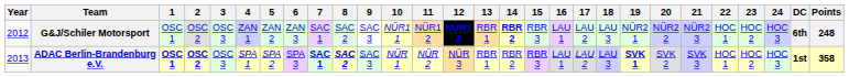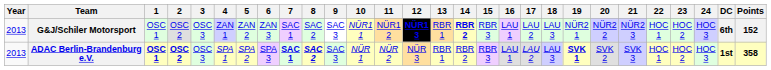 <table class="wikitable" style="text-align:center; font-size:90%">
 <tr>
 <th>Year</th>
 <th>Team</th>
 <th>1</th>
 <th>2</th>
 <th>3</th>
 <th>4</th>
 <th>5</th>
 <th>6</th>
 <th>7</th>
 <th>8</th>
 <th>9</th>
 <th>10</th>
 <th>11</th>
 <th>12</th>
 <th>13</th>
 <th>14</th>
 <th>15</th>
 <th>16</th>
 <th>17</th>
 <th>18</th>
 <th>19</th>
 <th>20</th>
 <th>21</th>
 <th>22</th>
 <th>23</th>
 <th>24</th>
 <th>DC</th>
 <th>Points</th>
 </tr>
 <tr>
-<td><a href='#'>2012</a></td>
+<td><a href='#'>2013</a></td>
 <th>G&J/Schiler Motorsport</th>
 <td style="background:#DFFFDF;"><a href='#'>OSC<br>1</a><br></td>
 <td style="background:#DFDFDF;"><a href='#'>OSC<br>2</a><br></td>
 <td style="background:#DFFFDF;"><a href='#'>OSC<br>3</a><br></td>
 <td style="background:#CFCFFF;"><a href='#'>ZAN<br>1</a><br></td>
 <td style="background:#DFFFDF;"><a href='#'>ZAN<br>2</a><br></td>
 <td style="background:#DFFFDF;"><a href='#'>ZAN<br>3</a><br></td>
 <td style="background:#EFCFFF;"><a href='#'>SAC<br>1</a><br></td>
 <td style="background:#DFFFDF;"><a href='#'>SAC<br>2</a><br></td>
 <td style="background:#FFFFFF;"><a href='#'>SAC<br>3</a><br></td>
 <td style="background:#FFFFBF;"><em><a href='#'>NÜR1<br>1</a></em><br></td>
 <td style="background:#FFDF9F;"><a href='#'>NÜR1<br>2</a><br></td>
 <td style="background:#000000;color:white"><strong><a href='#'><span>NÜR1<br>3</span></a><br></strong></td>
 <td style="background:#FFDF9F;"><a href='#'>RBR<br>1</a><br></td>
 <td style="background:#FFFFBF;"><strong><a href='#'>RBR<br>2</a></strong><br></td>
 <td style="background:#DFFFDF;"><a href='#'>RBR<br>3</a><br></td>
 <td style="background:#EFCFFF;"><a href='#'>LAU<br>1</a><br></td>
 <td style="background:#DFFFDF;"><a href='#'>LAU<br>2</a><br></td>
 <td style="background:#DFFFDF;"><a href='#'>LAU<br>3</a><br></td>
 <td style="background:#DFFFDF;"><a href='#'>NÜR2<br>1</a><br></td>
 <td style="background:#CFCFFF;"><a href='#'>NÜR2<br>2</a><br></td>
 <td style="background:#CFCFFF;"><a href='#'>NÜR2<br>3</a><br></td>
 <td style="background:#DFFFDF;"><a href='#'>HOC<br>1</a><br></td>
 <td style="background:#DFFFDF;"><a href='#'>HOC<br>2</a><br></td>
 <td style="background:#CFCFFF;"><a href='#'>HOC<br>3</a><br></td>
 <th>6th</th>
-<th>248</th>
+<th>152</th>
 </tr>
 <tr>
 <td><a href='#'>2013</a></td>
 <th><a href='#'>ADAC Berlin-Brandenburg e.V.</a></th>
 <td style="background:#FFFFBF;"><strong><a href='#'>OSC<br>1</a></strong><br></td>
 <td style="background:#FFFFBF;"><strong><a href='#'>OSC<br>2</a></strong><br></td>
 <td style="background:#DFFFDF;"><a href='#'>OSC<br>3</a><br></td>
 <td style="background:#FFFFBF;"><em><a href='#'>SPA<br>1</a></em><br></td>
 <td style="background:#FFFFBF;"><em><a href='#'>SPA<br>2</a></em><br></td>
 <td style="background:#EFCFFF;"><a href='#'>SPA<br>3</a><br></td>
 <td style="background:#DFFFDF;"><strong><a href='#'>SAC<br>1</a></strong><br></td>
 <td style="background:#FFFFBF;"><strong><em><a href='#'>SAC<br>2</a></em></strong><br></td>
 <td style="background:#DFFFDF;"><a href='#'>SAC<br>3</a><br></td>
 <td style="background:#FFFFBF;"><em><a href='#'>NÜR<br>1</a></em><br></td>
 <td style="background:#FFFFBF;"><em><a href='#'>NÜR<br>2</a></em><br></td>
 <td style="background:#FFDF9F;"><a href='#'>NÜR<br>3</a><br></td>
 <td style="background:#FFFFBF;"><a href='#'>RBR<br>1</a><br></td>
 <td style="background:#FFFFBF;"><a href='#'>RBR<br>2</a><br></td>
 <td style="background:#EFCFFF;"><a href='#'>RBR<br>3</a><br></td>
 <td style="background:#DFDFDF;"><a href='#'>LAU<br>1</a><br></td>
 <td style="background:#DFDFDF;"><em><a href='#'>LAU<br>2</a></em><br></td>
 <td style="background:#CFCFFF;"><a href='#'>LAU<br>3</a><br></td>
 <td style="background:#FFFFBF;"><strong><a href='#'>SVK<br>1</a></strong><br></td>
 <td style="background:#DFDFDF;"><a href='#'>SVK<br>2</a><br></td>
 <td style="background:#CFCFFF;"><a href='#'>SVK<br>3</a><br></td>
 <td style="background:#FFFFBF;"><a href='#'>HOC<br>1</a><br></td>
 <td style="background:#FFFFBF;"><a href='#'>HOC<br>2</a><br></td>
 <td style="background:#DFFFDF;"><a href='#'>HOC<br>3</a><br></td>
 <th style="background:#FFFFBF;">1st</th>
 <th style="background:#FFFFBF;">358</th>
 </tr>
 </table>
